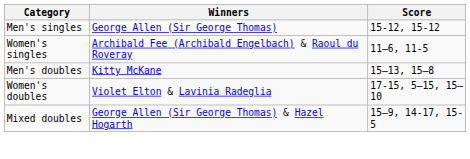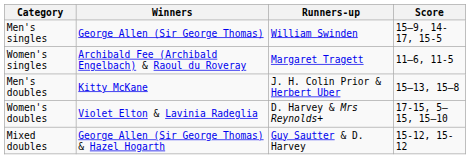 <table class=wikitable style="margin:auto;">
 <tr>
 <th>Category</th>
 <th>Winners</th>
+<th>Runners-up</th>
 <th>Score</th>
 </tr>
 <tr>
 <td>Men's singles</td>
 <td> <a href='#'>George Allen (Sir George Thomas)</a></td>
-<td>15-12, 15-12</td>
+<td> <a href='#'>William Swinden</a></td>
+<td>15–9, 14-17, 15-5</td>
 </tr>
 <tr>
 <td>Women's singles</td>
 <td> <a href='#'>Archibald Fee (Archibald Engelbach)</a>  & <a href='#'>Raoul du Roveray</a></td>
+<td> <a href='#'>Margaret Tragett</a></td>
 <td>11–6, 11-5</td>
 </tr>
 <tr>
 <td>Men's doubles</td>
 <td> <a href='#'>Kitty McKane</a></td>
+<td> J. H. Colin Prior & <a href='#'>Herbert Uber</a></td>
 <td>15–13, 15–8</td>
 </tr>
 <tr>
 <td>Women's doubles</td>
 <td> <a href='#'>Violet Elton</a> & <a href='#'>Lavinia Radeglia</a></td>
+<td> D. Harvey & <em>Mrs Reynolds</em>+</td>
 <td>17-15, 5–15, 15–10</td>
 </tr>
 <tr>
 <td>Mixed doubles</td>
 <td> <a href='#'>George Allen (Sir George Thomas)</a> & <a href='#'>Hazel Hogarth</a></td>
-<td>15–9, 14-17, 15-5</td>
+<td> <a href='#'>Guy Sautter</a> & D. Harvey</td>
+<td>15-12, 15-12</td>
 </tr>
 </table>
